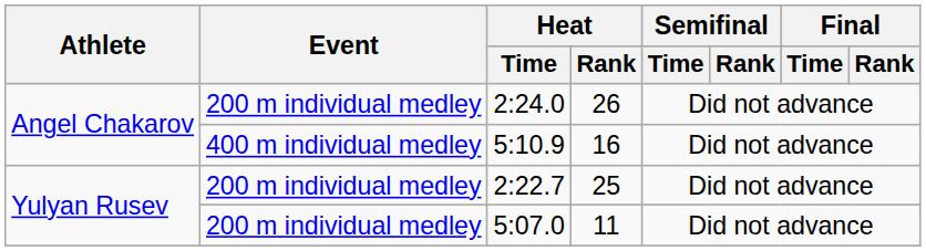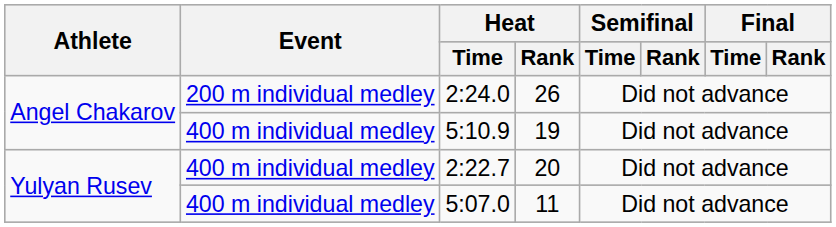 <table class=wikitable style="font-size:90%; text-align:center;">
 <tr>
 <th rowspan="2">Athlete</th>
 <th rowspan="2">Event</th>
 <th colspan="2">Heat</th>
 <th colspan="2">Semifinal</th>
 <th colspan="2">Final</th>
 </tr>
 <tr style="font-size:95%">
 <th>Time</th>
 <th>Rank</th>
 <th>Time</th>
 <th>Rank</th>
 <th>Time</th>
 <th>Rank</th>
 </tr>
 <tr>
 <td align=left rowspan=2><a href='#'>Angel Chakarov</a></td>
 <td align=left rowspan=1><a href='#'>200 m individual medley</a></td>
 <td>2:24.0</td>
 <td>26</td>
 <td colspan=4>Did not advance</td>
 </tr>
 <tr>
 <td align=left rowspan=1><a href='#'>400 m individual medley</a></td>
 <td>5:10.9</td>
-<td>16</td>
+<td>19</td>
 <td colspan=4>Did not advance</td>
 </tr>
 <tr>
 <td align=left rowspan=2><a href='#'>Yulyan Rusev</a></td>
-<td align=left><a href='#'>200 m individual medley</a></td>
+<td align=left rowspan=1><a href='#'>400 m individual medley</a></td>
 <td>2:22.7</td>
-<td>25</td>
+<td>20</td>
 <td colspan=4>Did not advance</td>
 </tr>
 <tr>
-<td align=left><a href='#'>200 m individual medley</a></td>
+<td align=left><a href='#'>400 m individual medley</a></td>
 <td>5:07.0</td>
 <td>11</td>
 <td colspan=4>Did not advance</td>
 </tr>
 </table>
